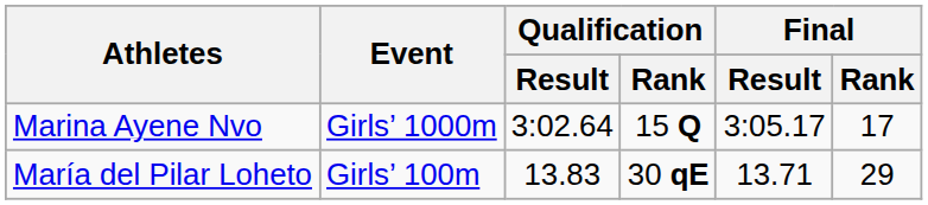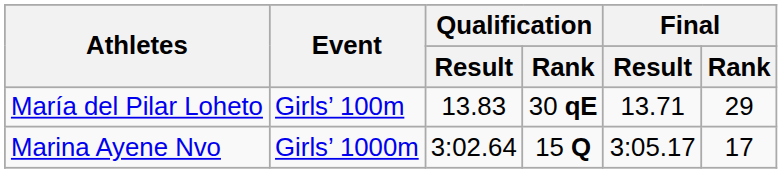 <table class="wikitable" border="1" style="font-size:90%">
 <tr>
 <th rowspan=2>Athletes</th>
 <th rowspan=2>Event</th>
 <th colspan=2>Qualification</th>
 <th colspan=2>Final</th>
 </tr>
 <tr>
 <th>Result</th>
 <th>Rank</th>
 <th>Result</th>
 <th>Rank</th>
 </tr>
 <tr>
+<td><a href='#'>María del Pilar Loheto</a></td>
+<td><a href='#'>Girls’ 100m</a></td>
+<td align=center>13.83</td>
+<td align=center>30 <strong>qE</strong></td>
+<td align=center>13.71</td>
+<td align=center>29</td>
+</tr>
+<tr>
 <td><a href='#'>Marina Ayene Nvo</a></td>
 <td><a href='#'>Girls’ 1000m</a></td>
 <td align=center>3:02.64</td>
 <td align=center>15 <strong>Q</strong></td>
 <td align=center>3:05.17</td>
 <td align=center>17</td>
 </tr>
-<tr>
-<td><a href='#'>María del Pilar Loheto</a></td>
-<td><a href='#'>Girls’ 100m</a></td>
-<td align=center>13.83</td>
-<td align=center>30 <strong>qE</strong></td>
-<td align=center>13.71</td>
-<td align=center>29</td>
-</tr>
 </table>
